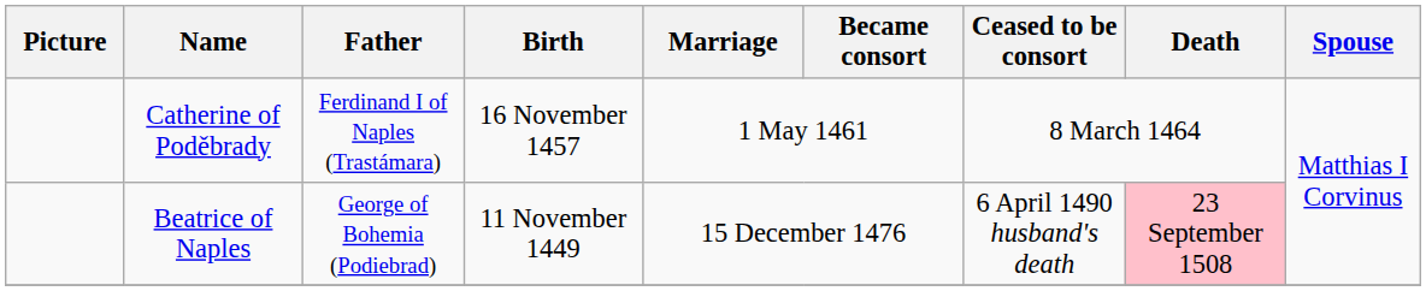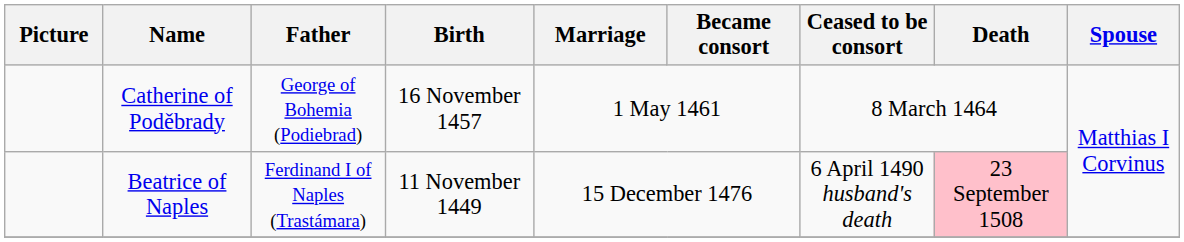 <table width=95% class="wikitable">
 <tr>
 <th width = "6%">Picture</th>
 <th width = "10%">Name</th>
 <th width = "9%">Father</th>
 <th width = "10%">Birth</th>
 <th width = "9%">Marriage</th>
 <th width = "9%">Became consort</th>
 <th width = "9%">Ceased to be consort</th>
 <th width = "9%">Death</th>
 <th width = "6%"><a href='#'>Spouse</a></th>
 </tr>
 <tr>
 <td style="text-align:center"></td>
 <td style="text-align:center"><a href='#'>Catherine of Poděbrady</a></td>
-<td style="text-align:center"><small><a href='#'>Ferdinand I of Naples</a><br>(<a href='#'>Trastámara</a>)</small></td>
+<td style="text-align:center"><small><a href='#'>George of Bohemia</a><br>(<a href='#'>Podiebrad</a>)</small></td>
 <td style="text-align:center">16 November 1457</td>
 <td style="text-align:center" colspan="2">1 May 1461</td>
 <td style="text-align:center" colspan="2">8 March 1464</td>
 <td style="text-align:center" rowspan="2"><a href='#'>Matthias I Corvinus</a></td>
 </tr>
 <tr>
 <td style="text-align:center"></td>
 <td style="text-align:center"><a href='#'>Beatrice of Naples</a></td>
-<td style="text-align:center"><small><a href='#'>George of Bohemia</a><br>(<a href='#'>Podiebrad</a>)</small></td>
+<td style="text-align:center"><small><a href='#'>Ferdinand I of Naples</a><br>(<a href='#'>Trastámara</a>)</small></td>
 <td style="text-align:center">11 November 1449</td>
 <td style="text-align:center" colspan="2">15 December 1476</td>
 <td style="text-align:center">6 April 1490<br><em>husband's death</em></td>
 <td style="background: pink; text-align:center">23 September 1508</td>
 </tr>
 <tr>
 </tr>
 </table>
